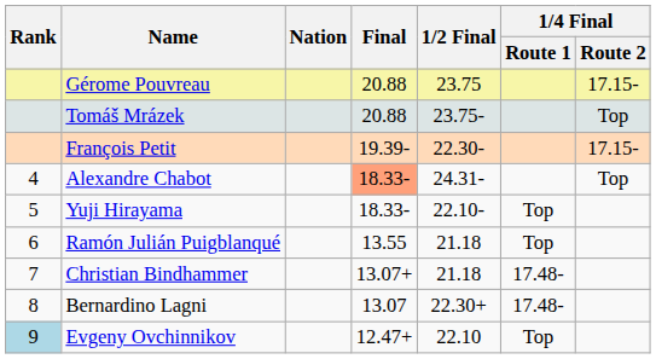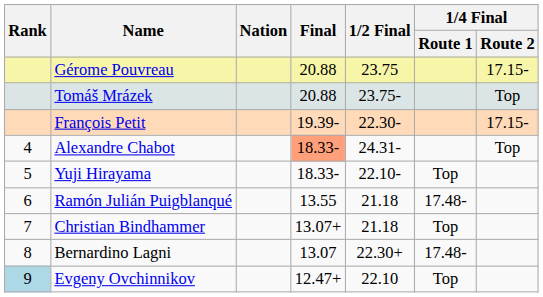 <table class="wikitable sortable" style="text-align:center">
 <tr>
 <th rowspan="2">Rank</th>
 <th rowspan="2">Name</th>
 <th rowspan="2">Nation</th>
 <th rowspan="2">Final</th>
 <th rowspan="2">1/2 Final</th>
 <th colspan="2">1/4 Final</th>
 </tr>
 <tr>
 <th>Route 1</th>
 <th>Route 2</th>
 </tr>
 <tr bgcolor="#F7F6A8">
 <td></td>
 <td align="left"><a href='#'>Gérome Pouvreau</a></td>
 <td align="left"></td>
 <td>20.88</td>
 <td>23.75</td>
 <td></td>
 <td>17.15-</td>
 </tr>
 <tr bgcolor="#DCE5E5">
 <td></td>
 <td align="left"><a href='#'>Tomáš Mrázek</a></td>
 <td align="left"></td>
 <td>20.88</td>
 <td>23.75-</td>
 <td></td>
 <td>Top</td>
 </tr>
 <tr bgcolor="#FFDAB9">
 <td></td>
 <td align="left"><a href='#'>François Petit</a></td>
 <td align="left"></td>
 <td>19.39-</td>
 <td>22.30-</td>
 <td></td>
 <td>17.15-</td>
 </tr>
 <tr>
 <td align="center">4</td>
 <td align="left"><a href='#'>Alexandre Chabot</a></td>
 <td align="left"></td>
 <td style="background: lightsalmon;">18.33-</td>
 <td>24.31-</td>
 <td></td>
 <td>Top</td>
 </tr>
 <tr>
 <td align="center">5</td>
 <td align="left"><a href='#'>Yuji Hirayama</a></td>
 <td align="left"></td>
 <td>18.33-</td>
 <td>22.10-</td>
 <td>Top</td>
 <td></td>
 </tr>
 <tr>
 <td align="center">6</td>
 <td align="left"><a href='#'>Ramón Julián Puigblanqué</a></td>
 <td align="left"></td>
 <td>13.55</td>
 <td>21.18</td>
-<td>Top</td>
+<td>17.48-</td>
 <td></td>
 </tr>
 <tr>
 <td align="center">7</td>
 <td align="left"><a href='#'>Christian Bindhammer</a></td>
 <td align="left"></td>
 <td>13.07+</td>
 <td>21.18</td>
-<td>17.48-</td>
+<td>Top</td>
 <td></td>
 </tr>
 <tr>
 <td align="center">8</td>
 <td align="left">Bernardino Lagni</td>
 <td align="left"></td>
 <td>13.07</td>
 <td>22.30+</td>
 <td>17.48-</td>
 <td></td>
 </tr>
 <tr>
 <td style="background: lightblue;">9</td>
 <td align="left"><a href='#'>Evgeny Ovchinnikov</a></td>
 <td align="left"></td>
 <td>12.47+</td>
 <td>22.10</td>
 <td>Top</td>
 <td></td>
 </tr>
 </table>
